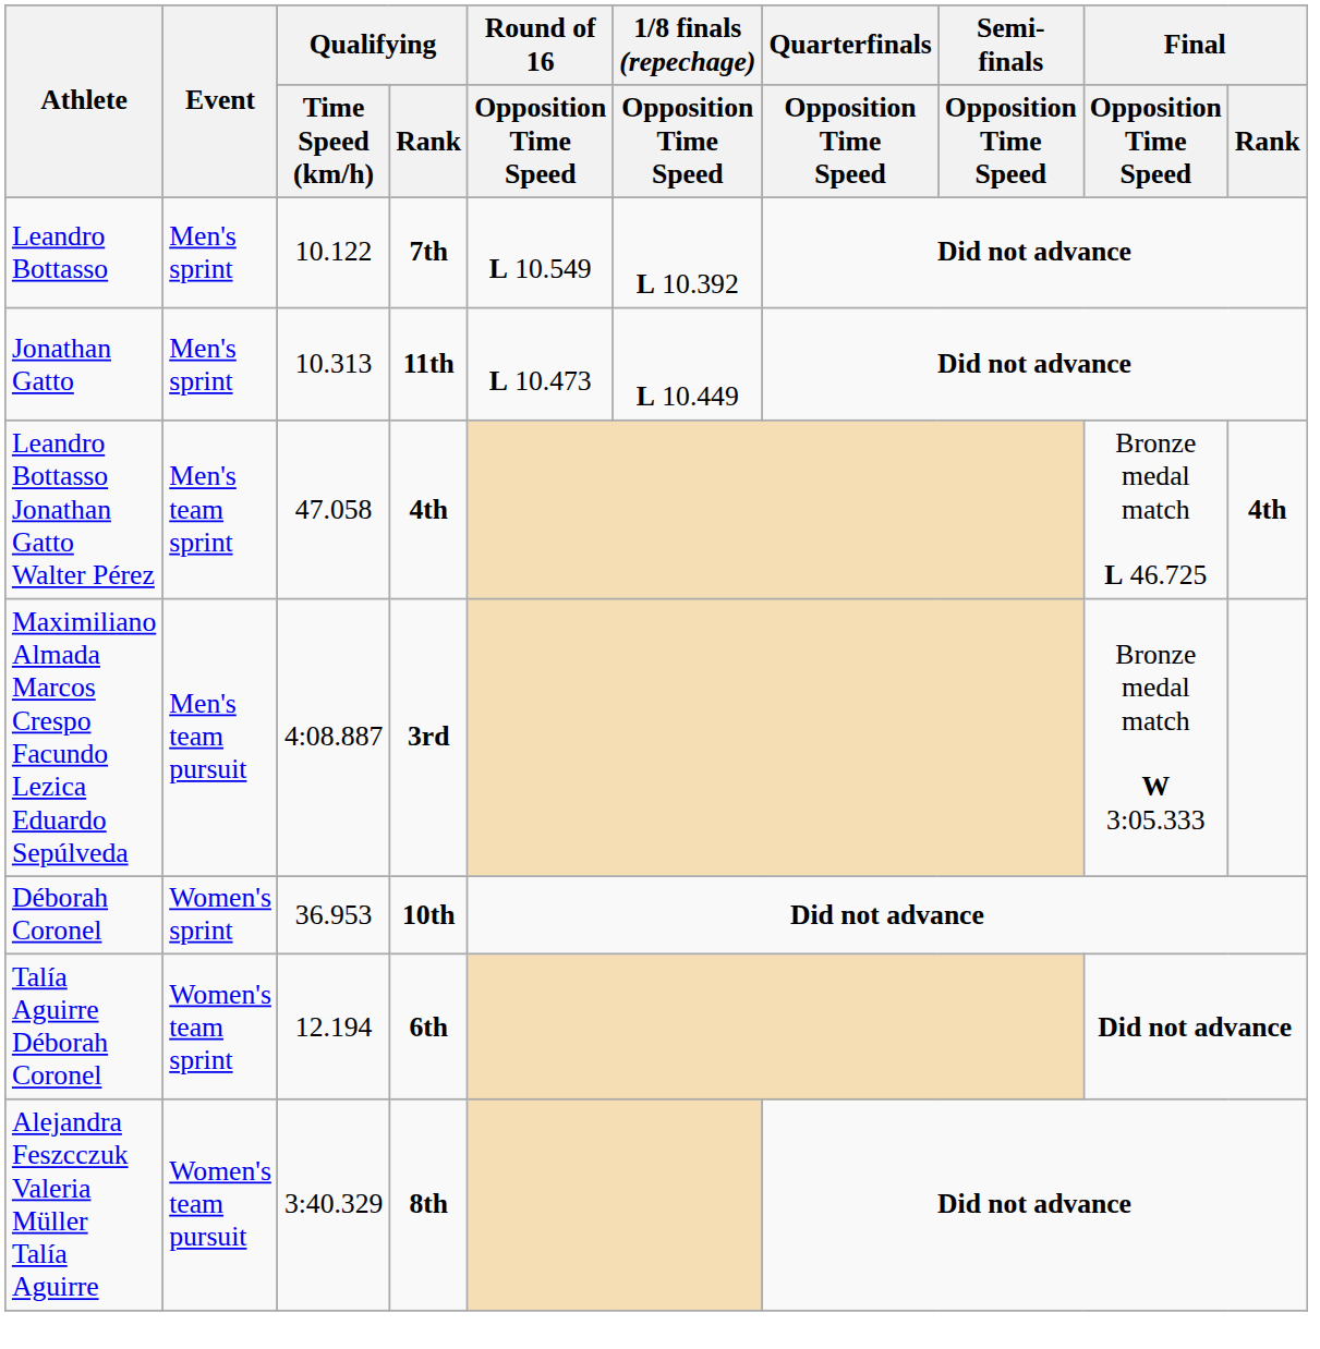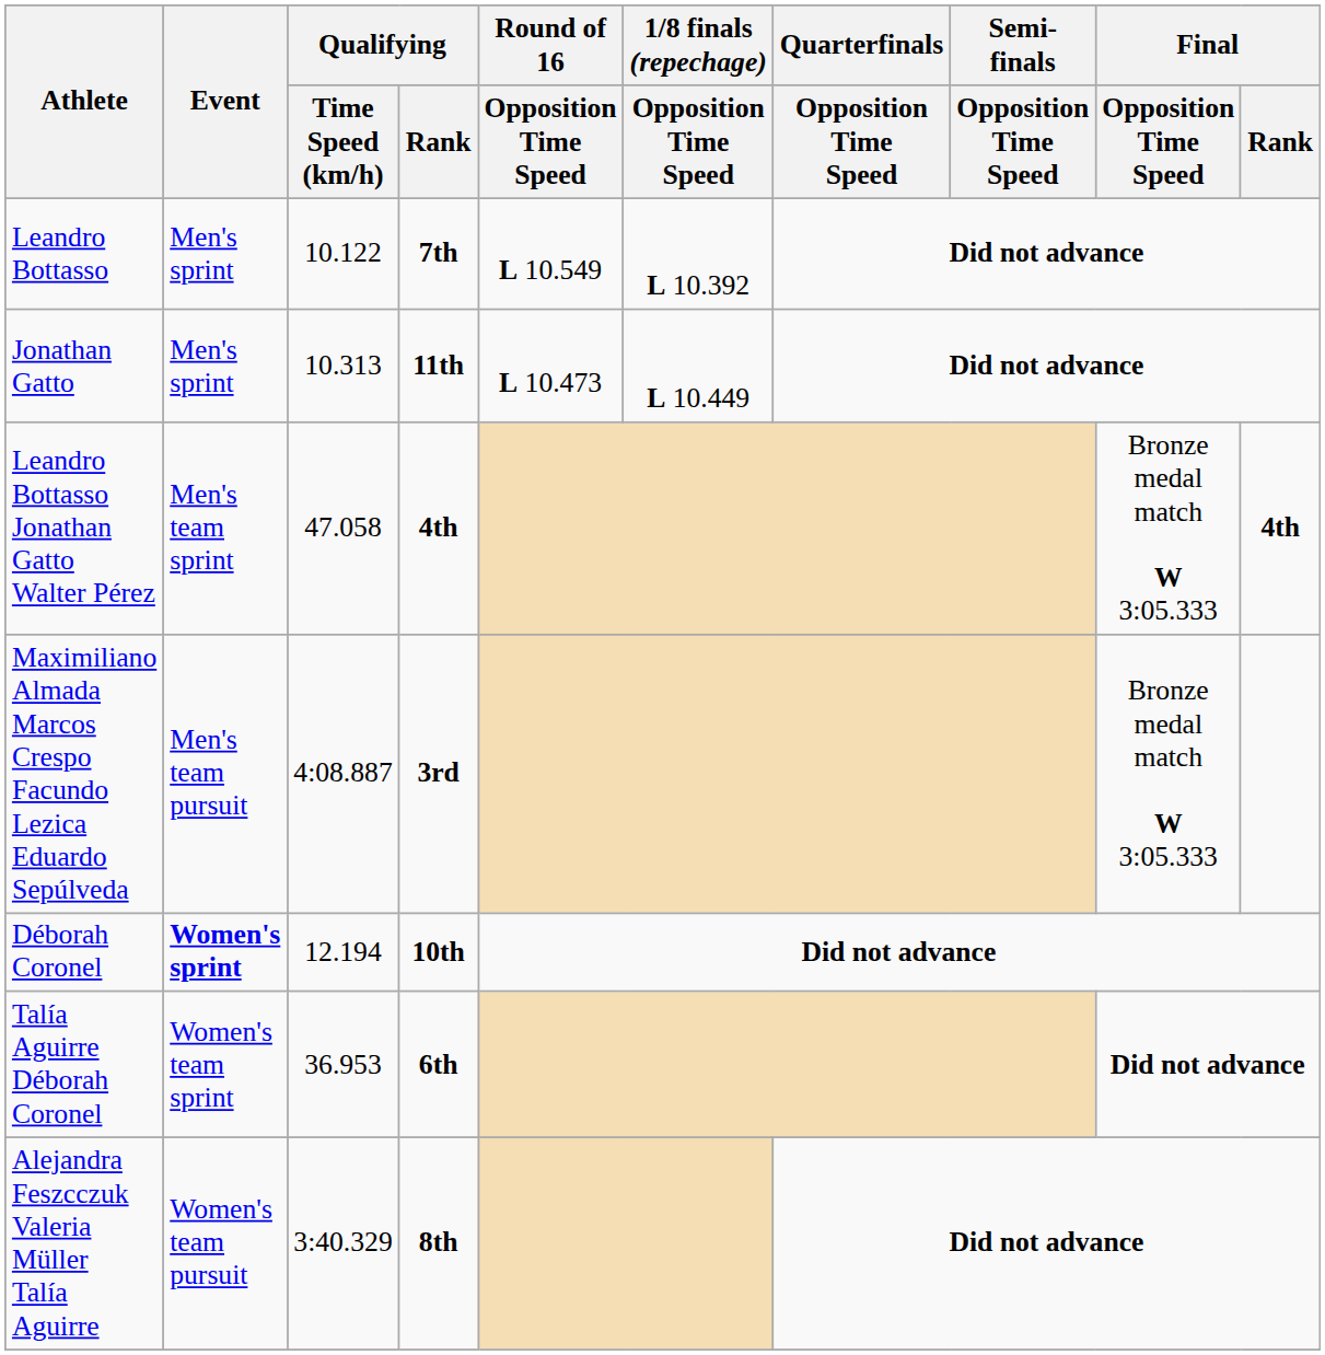 <table class="wikitable" border="1" style="font-size:90%">
 <tr>
 <th rowspan=2>Athlete</th>
 <th rowspan=2>Event</th>
 <th colspan=2>Qualifying</th>
 <th>Round of 16</th>
 <th>1/8 finals<br><em>(repechage)</em></th>
 <th>Quarterfinals</th>
 <th>Semi-finals</th>
 <th colspan=2>Final</th>
 </tr>
 <tr>
 <th>Time<br>Speed (km/h)</th>
 <th>Rank</th>
 <th>Opposition<br>Time<br>Speed</th>
 <th>Opposition<br>Time<br>Speed</th>
 <th>Opposition<br>Time<br>Speed</th>
 <th>Opposition<br>Time<br>Speed</th>
 <th>Opposition<br>Time<br>Speed</th>
 <th>Rank</th>
 </tr>
 <tr>
 <td><a href='#'>Leandro Bottasso</a></td>
 <td><a href='#'>Men's sprint</a></td>
 <td align=center>10.122</td>
 <td align=center><strong>7th</strong></td>
 <td align=center><br><strong>L</strong> 10.549</td>
 <td align=center><br><br><strong>L</strong> 10.392</td>
 <td align="center" colspan="7"><strong>Did not advance</strong></td>
 </tr>
 <tr>
 <td><a href='#'>Jonathan Gatto</a></td>
 <td><a href='#'>Men's sprint</a></td>
 <td align=center>10.313</td>
 <td align=center><strong>11th</strong></td>
 <td align=center><br><strong>L</strong> 10.473</td>
 <td align=center><br><br><strong>L</strong> 10.449</td>
 <td align="center" colspan="7"><strong>Did not advance</strong></td>
 </tr>
 <tr>
 <td><a href='#'>Leandro Bottasso</a><br><a href='#'>Jonathan Gatto</a><br><a href='#'>Walter Pérez</a></td>
 <td><a href='#'>Men's team sprint</a></td>
 <td align=center>47.058</td>
 <td align=center><strong>4th</strong></td>
 <td colspan=4 bgcolor=wheat></td>
-<td align=center>Bronze medal match<br><br><strong>L</strong> 46.725</td>
+<td align=center>Bronze medal match<br><br><strong>W</strong> 3:05.333</td>
 <td align=center><strong>4th</strong></td>
 </tr>
 <tr>
 <td><a href='#'>Maximiliano Almada</a><br><a href='#'>Marcos Crespo</a><br><a href='#'>Facundo Lezica</a><br><a href='#'>Eduardo Sepúlveda</a></td>
 <td><a href='#'>Men's team pursuit</a></td>
 <td align=center>4:08.887</td>
 <td align=center><strong>3rd</strong></td>
 <td colspan=4 bgcolor=wheat></td>
 <td align=center>Bronze medal match<br><br><strong>W</strong> 3:05.333</td>
 <td align=center></td>
 </tr>
 <tr>
 <td><a href='#'>Déborah Coronel</a></td>
-<td><a href='#'>Women's sprint</a></td>
-<td align=center>36.953</td>
+<td><strong><a href='#'>Women's sprint</a></strong></td>
+<td align=center>12.194</td>
 <td align=center><strong>10th</strong></td>
 <td align="center" colspan="7"><strong>Did not advance</strong></td>
 </tr>
 <tr>
 <td><a href='#'>Talía Aguirre</a><br><a href='#'>Déborah Coronel</a></td>
 <td><a href='#'>Women's team sprint</a></td>
-<td align=center>12.194</td>
+<td align=center>36.953</td>
 <td align=center><strong>6th</strong></td>
 <td colspan=4 bgcolor=wheat></td>
 <td align="center" colspan="7"><strong>Did not advance</strong></td>
 </tr>
 <tr>
 <td><a href='#'>Alejandra Feszcczuk</a><br><a href='#'>Valeria Müller</a><br><a href='#'>Talía Aguirre</a></td>
 <td><a href='#'>Women's team pursuit</a></td>
 <td align=center>3:40.329</td>
 <td align=center><strong>8th</strong></td>
 <td colspan=2 bgcolor=wheat></td>
 <td align="center" colspan="7"><strong>Did not advance</strong></td>
 </tr>
 </table>
